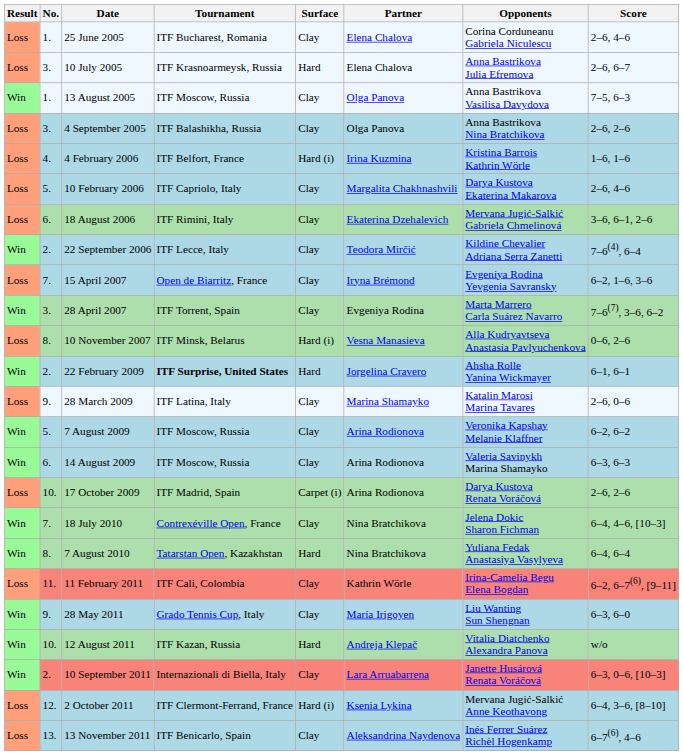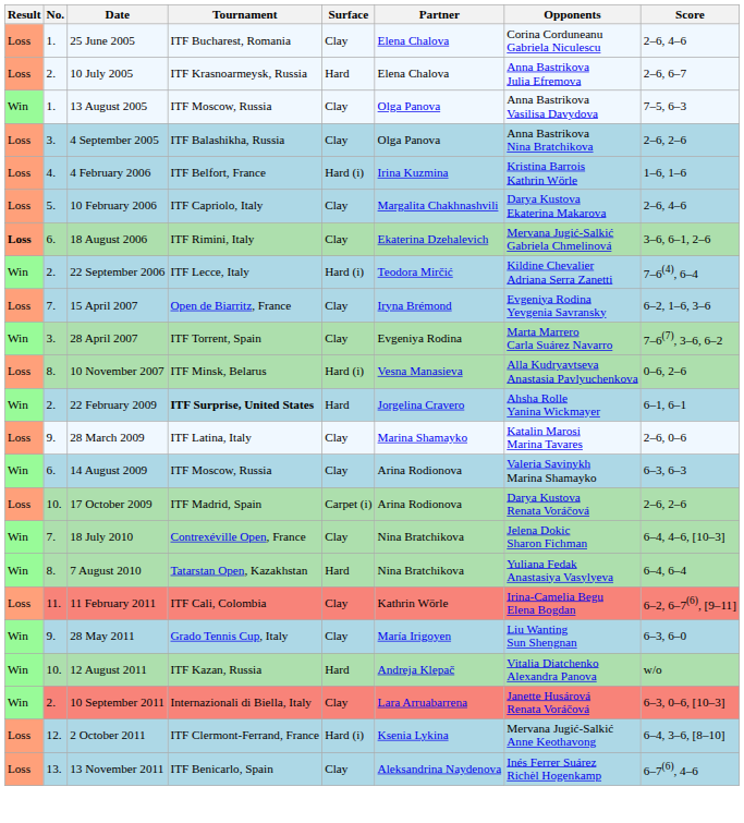 <table class="sortable wikitable">
 <tr>
 <th>Result</th>
 <th>No.</th>
 <th>Date</th>
 <th>Tournament</th>
 <th>Surface</th>
 <th>Partner</th>
 <th>Opponents</th>
 <th class="unsortable">Score</th>
 </tr>
 <tr style="background:#f0f8ff;">
 <td style="background:#ffa07a;">Loss</td>
 <td>1.</td>
 <td>25 June 2005</td>
 <td>ITF Bucharest, Romania</td>
 <td>Clay</td>
 <td> <a href='#'>Elena Chalova</a></td>
 <td> Corina Corduneanu <br>  <a href='#'>Gabriela Niculescu</a></td>
 <td>2–6, 4–6</td>
 </tr>
 <tr style="background:#f0f8ff;">
 <td style="background:#ffa07a;">Loss</td>
-<td>3.</td>
+<td>2.</td>
 <td>10 July 2005</td>
 <td>ITF Krasnoarmeysk, Russia</td>
 <td>Hard</td>
 <td> Elena Chalova</td>
 <td> <a href='#'>Anna Bastrikova</a> <br>  <a href='#'>Julia Efremova</a></td>
 <td>2–6, 6–7</td>
 </tr>
 <tr style="background:#f0f8ff;">
 <td style="background:#98fb98;">Win</td>
 <td>1.</td>
 <td>13 August 2005</td>
 <td>ITF Moscow, Russia</td>
 <td>Clay</td>
 <td> <a href='#'>Olga Panova</a></td>
 <td> Anna Bastrikova <br>  <a href='#'>Vasilisa Davydova</a></td>
 <td>7–5, 6–3</td>
 </tr>
 <tr style="background:lightblue;">
 <td style="background:#ffa07a;">Loss</td>
 <td>3.</td>
 <td>4 September 2005</td>
 <td>ITF Balashikha, Russia</td>
 <td>Clay</td>
 <td> Olga Panova</td>
 <td> Anna Bastrikova <br>  <a href='#'>Nina Bratchikova</a></td>
 <td>2–6, 2–6</td>
 </tr>
 <tr style="background:lightblue;">
 <td style="background:#ffa07a;">Loss</td>
 <td>4.</td>
 <td>4 February 2006</td>
 <td>ITF Belfort, France</td>
 <td>Hard (i)</td>
 <td> <a href='#'>Irina Kuzmina</a></td>
 <td> <a href='#'>Kristina Barrois</a> <br>  <a href='#'>Kathrin Wörle</a></td>
 <td>1–6, 1–6</td>
 </tr>
 <tr style="background:lightblue;">
 <td style="background:#ffa07a;">Loss</td>
 <td>5.</td>
 <td>10 February 2006</td>
 <td>ITF Capriolo, Italy</td>
 <td>Clay</td>
 <td> <a href='#'>Margalita Chakhnashvili</a></td>
 <td> <a href='#'>Darya Kustova</a> <br>  <a href='#'>Ekaterina Makarova</a></td>
 <td>2–6, 4–6</td>
 </tr>
 <tr style="background:#addfad;">
-<td style="background:#ffa07a;">Loss</td>
+<td style="background:#ffa07a;"><strong>Loss</strong></td>
 <td>6.</td>
 <td>18 August 2006</td>
 <td>ITF Rimini, Italy</td>
 <td>Clay</td>
 <td> <a href='#'>Ekaterina Dzehalevich</a></td>
 <td> <a href='#'>Mervana Jugić-Salkić</a> <br>  <a href='#'>Gabriela Chmelinová</a></td>
 <td>3–6, 6–1, 2–6</td>
 </tr>
 <tr style="background:lightblue;">
 <td style="background:#98fb98;">Win</td>
 <td>2.</td>
 <td>22 September 2006</td>
 <td>ITF Lecce, Italy</td>
-<td>Clay</td>
+<td>Hard (i)</td>
 <td> <a href='#'>Teodora Mirčić</a></td>
 <td> <a href='#'>Kildine Chevalier</a> <br>  <a href='#'>Adriana Serra Zanetti</a></td>
 <td>7–6<sup>(4)</sup>, 6–4</td>
 </tr>
 <tr style="background:lightblue;">
 <td style="background:#ffa07a;">Loss</td>
 <td>7.</td>
 <td>15 April 2007</td>
 <td><a href='#'>Open de Biarritz</a>, France</td>
 <td>Clay</td>
 <td> <a href='#'>Iryna Brémond</a></td>
 <td> <a href='#'>Evgeniya Rodina</a> <br>  <a href='#'>Yevgenia Savransky</a></td>
 <td>6–2, 1–6, 3–6</td>
 </tr>
 <tr style="background:#addfad;">
 <td style="background:#98fb98;">Win</td>
 <td>3.</td>
 <td>28 April 2007</td>
 <td>ITF Torrent, Spain</td>
 <td>Clay</td>
 <td> Evgeniya Rodina</td>
 <td> <a href='#'>Marta Marrero</a> <br>  <a href='#'>Carla Suárez Navarro</a></td>
 <td>7–6<sup>(7)</sup>, 3–6, 6–2</td>
 </tr>
 <tr style="background:#addfad;">
 <td style="background:#ffa07a;">Loss</td>
 <td>8.</td>
 <td>10 November 2007</td>
 <td>ITF Minsk, Belarus</td>
 <td>Hard (i)</td>
 <td> <a href='#'>Vesna Manasieva</a></td>
 <td> <a href='#'>Alla Kudryavtseva</a> <br>  <a href='#'>Anastasia Pavlyuchenkova</a></td>
 <td>0–6, 2–6</td>
 </tr>
 <tr style="background:lightblue;">
 <td style="background:#98fb98;">Win</td>
 <td>2.</td>
 <td>22 February 2009</td>
 <td><strong>ITF Surprise, United States</strong></td>
 <td>Hard</td>
 <td> <a href='#'>Jorgelina Cravero</a></td>
 <td> <a href='#'>Ahsha Rolle</a> <br>  <a href='#'>Yanina Wickmayer</a></td>
 <td>6–1, 6–1</td>
 </tr>
 <tr style="background:#f0f8ff;">
 <td style="background:#ffa07a;">Loss</td>
 <td>9.</td>
 <td>28 March 2009</td>
 <td>ITF Latina, Italy</td>
 <td>Clay</td>
 <td> <a href='#'>Marina Shamayko</a></td>
 <td> <a href='#'>Katalin Marosi</a> <br>  <a href='#'>Marina Tavares</a></td>
 <td>2–6, 0–6</td>
-</tr>
-<tr style="background:lightblue;">
-<td style="background:#98fb98;">Win</td>
-<td>5.</td>
-<td>7 August 2009</td>
-<td>ITF Moscow, Russia</td>
-<td>Clay</td>
-<td> <a href='#'>Arina Rodionova</a></td>
-<td> <a href='#'>Veronika Kapshay</a> <br>  <a href='#'>Melanie Klaffner</a></td>
-<td>6–2, 6–2</td>
 </tr>
 <tr style="background:lightblue;">
 <td style="background:#98fb98;">Win</td>
 <td>6.</td>
 <td>14 August 2009</td>
 <td>ITF Moscow, Russia</td>
 <td>Clay</td>
 <td> Arina Rodionova</td>
 <td> <a href='#'>Valeria Savinykh</a> <br>  Marina Shamayko</td>
 <td>6–3, 6–3</td>
 </tr>
 <tr style="background:#addfad;">
 <td style="background:#ffa07a;">Loss</td>
 <td>10.</td>
 <td>17 October 2009</td>
 <td>ITF Madrid, Spain</td>
 <td>Carpet (i)</td>
 <td> Arina Rodionova</td>
 <td> <a href='#'>Darya Kustova</a> <br>  <a href='#'>Renata Voráčová</a></td>
 <td>2–6, 2–6</td>
 </tr>
 <tr style="background:#addfad;">
 <td style="background:#98fb98;">Win</td>
 <td>7.</td>
 <td>18 July 2010</td>
 <td><a href='#'>Contrexéville Open</a>, France</td>
 <td>Clay</td>
 <td> Nina Bratchikova</td>
 <td> <a href='#'>Jelena Dokic</a> <br>  <a href='#'>Sharon Fichman</a></td>
 <td>6–4, 4–6, [10–3]</td>
 </tr>
 <tr style="background:#addfad;">
 <td style="background:#98fb98;">Win</td>
 <td>8.</td>
 <td>7 August 2010</td>
 <td><a href='#'>Tatarstan Open</a>, Kazakhstan</td>
 <td>Hard</td>
 <td> Nina Bratchikova</td>
 <td> <a href='#'>Yuliana Fedak</a> <br>  <a href='#'>Anastasiya Vasylyeva</a></td>
 <td>6–4, 6–4</td>
 </tr>
 <tr style="background:#f88379;">
 <td style="background:#ffa07a;">Loss</td>
 <td>11.</td>
 <td>11 February 2011</td>
 <td>ITF Cali, Colombia</td>
 <td>Clay</td>
 <td> Kathrin Wörle</td>
 <td> <a href='#'>Irina-Camelia Begu</a> <br>  <a href='#'>Elena Bogdan</a></td>
 <td>6–2, 6–7<sup>(6)</sup>, [9–11]</td>
 </tr>
 <tr style="background:lightblue;">
 <td style="background:#98fb98;">Win</td>
 <td>9.</td>
 <td>28 May 2011</td>
 <td><a href='#'>Grado Tennis Cup</a>, Italy</td>
 <td>Clay</td>
 <td> <a href='#'>María Irigoyen</a></td>
 <td> <a href='#'>Liu Wanting</a> <br>  <a href='#'>Sun Shengnan</a></td>
 <td>6–3, 6–0</td>
 </tr>
 <tr style="background:#addfad;">
 <td style="background:#98fb98;">Win</td>
 <td>10.</td>
 <td>12 August 2011</td>
 <td>ITF Kazan, Russia</td>
 <td>Hard</td>
 <td> <a href='#'>Andreja Klepač</a></td>
 <td> <a href='#'>Vitalia Diatchenko</a> <br>  <a href='#'>Alexandra Panova</a></td>
 <td>w/o</td>
 </tr>
 <tr style="background:#f88379;">
 <td style="background:#98fb98;">Win</td>
 <td>2.</td>
 <td>10 September 2011</td>
 <td>Internazionali di Biella, Italy</td>
 <td>Clay</td>
 <td> <a href='#'>Lara Arruabarrena</a></td>
 <td> <a href='#'>Janette Husárová</a> <br>  <a href='#'>Renata Voráčová</a></td>
 <td>6–3, 0–6, [10–3]</td>
 </tr>
 <tr style="background:lightblue;">
 <td style="background:#ffa07a;">Loss</td>
 <td>12.</td>
 <td>2 October 2011</td>
 <td>ITF Clermont-Ferrand, France</td>
 <td>Hard (i)</td>
 <td> <a href='#'>Ksenia Lykina</a></td>
 <td> Mervana Jugić-Salkić <br>  <a href='#'>Anne Keothavong</a></td>
 <td>6–4, 3–6, [8–10]</td>
 </tr>
 <tr style="background:lightblue;">
 <td style="background:#ffa07a;">Loss</td>
 <td>13.</td>
 <td>13 November 2011</td>
 <td>ITF Benicarlo, Spain</td>
 <td>Clay</td>
 <td> <a href='#'>Aleksandrina Naydenova</a></td>
 <td> <a href='#'>Inés Ferrer Suárez</a> <br>  <a href='#'>Richèl Hogenkamp</a></td>
 <td>6–7<sup>(6)</sup>, 4–6</td>
 </tr>
 </table>
